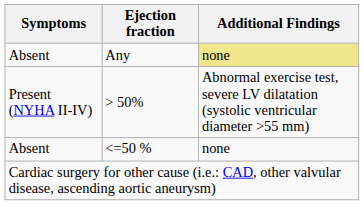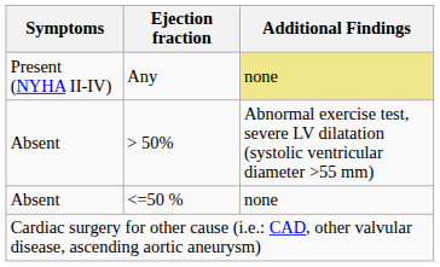 <table class="wikitable" style="margin:auto;">
 <tr>
 <th style="width:100px;">Symptoms</th>
 <th style="width:100px;">Ejection fraction</th>
 <th style="width:170px;">Additional Findings</th>
 </tr>
 <tr>
-<td>Absent</td>
+<td>Present <br> (<a href='#'>NYHA</a> II-IV)</td>
 <td>Any</td>
 <td style="background: khaki;">none</td>
 </tr>
 <tr>
-<td>Present <br> (<a href='#'>NYHA</a> II-IV)</td>
+<td>Absent</td>
 <td>> 50%</td>
 <td>Abnormal exercise test, severe LV dilatation <br>(systolic ventricular diameter >55 mm)</td>
 </tr>
 <tr>
 <td>Absent</td>
 <td><=50 %</td>
 <td>none</td>
 </tr>
 <tr>
 <td colspan="3">Cardiac surgery for other cause (i.e.: <a href='#'>CAD</a>, other valvular disease, ascending aortic aneurysm)</td>
 </tr>
 </table>
